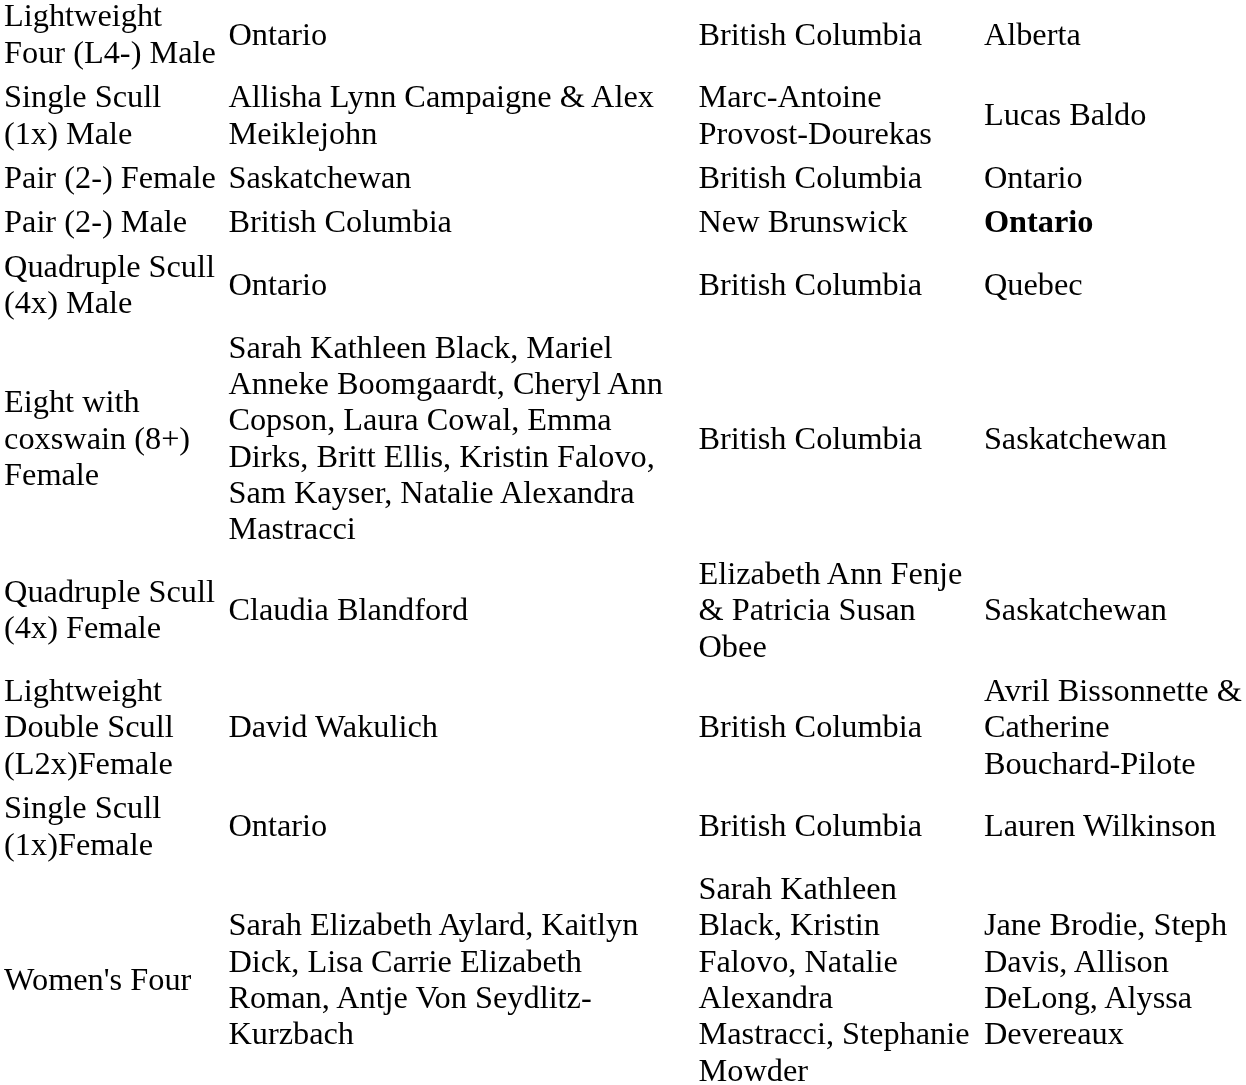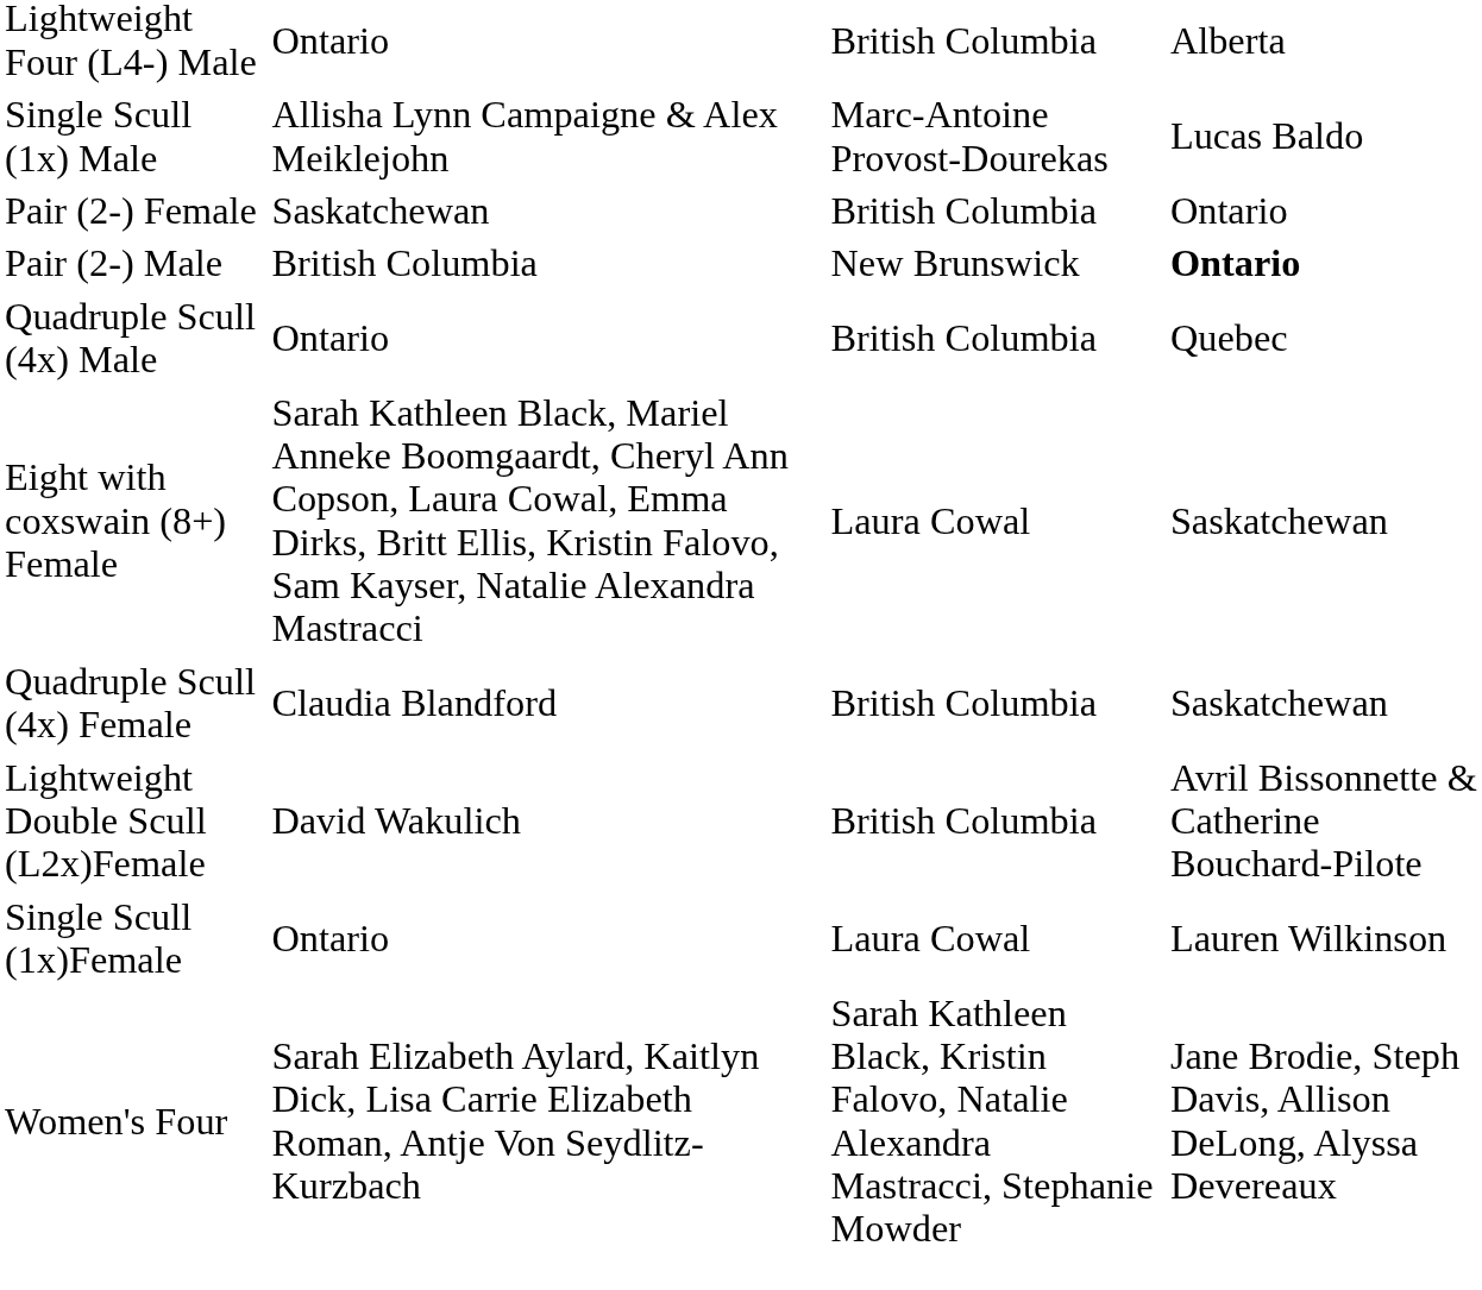 <table>
 <tr>
 <td>Lightweight Four (L4-) Male</td>
 <td> Ontario</td>
 <td> British Columbia</td>
 <td> Alberta</td>
 </tr>
 <tr>
 <td>Single Scull (1x) Male</td>
 <td> Allisha Lynn Campaigne & Alex Meiklejohn</td>
 <td> Marc-Antoine Provost-Dourekas</td>
 <td>Lucas Baldo</td>
 </tr>
 <tr>
 <td>Pair (2-) Female</td>
 <td> Saskatchewan</td>
 <td> British Columbia</td>
 <td>Ontario</td>
 </tr>
 <tr>
 <td>Pair (2-) Male</td>
 <td> British Columbia</td>
 <td> New Brunswick</td>
 <td><strong> Ontario</strong></td>
 </tr>
 <tr>
 <td>Quadruple Scull (4x) Male</td>
 <td> Ontario</td>
 <td> British Columbia</td>
 <td> Quebec</td>
 </tr>
 <tr>
 <td>Eight with coxswain (8+) Female</td>
 <td> Sarah Kathleen Black, Mariel Anneke Boomgaardt, Cheryl Ann Copson, Laura Cowal, Emma Dirks, Britt Ellis, Kristin Falovo, Sam Kayser, Natalie Alexandra Mastracci</td>
-<td> British Columbia</td>
+<td> Laura Cowal</td>
 <td> Saskatchewan</td>
 </tr>
 <tr>
 <td>Quadruple Scull (4x) Female</td>
 <td> Claudia Blandford</td>
-<td> Elizabeth Ann Fenje & Patricia Susan Obee</td>
+<td> British Columbia</td>
 <td> Saskatchewan</td>
 </tr>
 <tr>
 <td>Lightweight Double Scull (L2x)Female</td>
 <td> David Wakulich</td>
 <td> British Columbia</td>
 <td> Avril Bissonnette & Catherine Bouchard-Pilote</td>
 </tr>
 <tr>
 <td>Single Scull (1x)Female</td>
 <td> Ontario</td>
-<td> British Columbia</td>
+<td> Laura Cowal</td>
 <td> Lauren Wilkinson</td>
 </tr>
 <tr>
 <td>Women's Four</td>
 <td> Sarah Elizabeth Aylard, Kaitlyn Dick, Lisa Carrie Elizabeth Roman, Antje Von Seydlitz-Kurzbach</td>
 <td> Sarah Kathleen Black, Kristin Falovo, Natalie Alexandra Mastracci, Stephanie Mowder</td>
 <td> Jane Brodie, Steph Davis, Allison DeLong, Alyssa Devereaux</td>
 </tr>
 </table>
